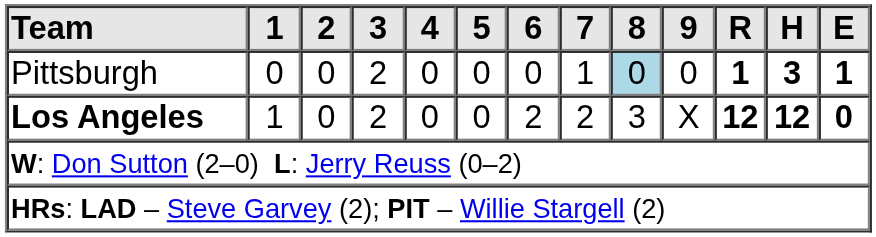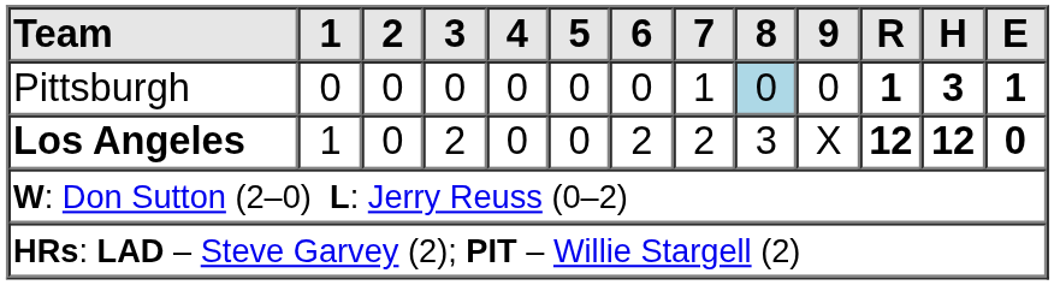 <table border=1 cellspacing=0 width=425 style="margin-left:3em;">
 <tr style="text-align:center; background-color:#e6e6e6;">
 <th align=left width=28%>Team</th>
 <th width=6%>1</th>
 <th width=6%>2</th>
 <th width=6%>3</th>
 <th width=6%>4</th>
 <th width=6%>5</th>
 <th width=6%>6</th>
 <th width=6%>7</th>
 <th width=6%>8</th>
 <th width=6%>9</th>
 <th width=6%>R</th>
 <th width=6%>H</th>
 <th width=6%>E</th>
 </tr>
 <tr style="text-align:center;">
 <td align=left>Pittsburgh</td>
 <td>0</td>
 <td>0</td>
-<td>2</td>
+<td>0</td>
 <td>0</td>
 <td>0</td>
 <td>0</td>
 <td>1</td>
 <td style="background: lightblue;">0</td>
 <td>0</td>
 <td><strong>1</strong></td>
 <td><strong>3</strong></td>
 <td><strong>1</strong></td>
 </tr>
 <tr style="text-align:center;">
 <td align=left><strong>Los Angeles</strong></td>
 <td>1</td>
 <td>0</td>
 <td>2</td>
 <td>0</td>
 <td>0</td>
 <td>2</td>
 <td>2</td>
 <td>3</td>
 <td>X</td>
 <td><strong>12</strong></td>
 <td><strong>12</strong></td>
 <td><strong>0</strong></td>
 </tr>
 <tr style="text-align:left;">
 <td colspan=13><small><strong>W</strong>: <a href='#'>Don Sutton</a> (2–0)  <strong>L</strong>: <a href='#'>Jerry Reuss</a> (0–2)  </small></td>
 </tr>
 <tr style="text-align:left;">
 <td colspan=13><small><strong>HRs</strong>: <strong>LAD</strong> – <a href='#'>Steve Garvey</a> (2); <strong>PIT</strong> – <a href='#'>Willie Stargell</a> (2)</small></td>
 </tr>
 </table>
